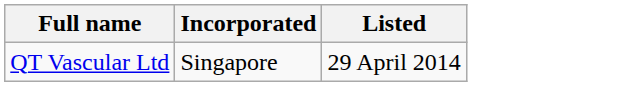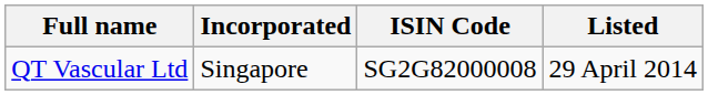 <table class="wikitable">
 <tr>
 <th>Full name</th>
 <th>Incorporated</th>
+<th>ISIN Code</th>
 <th>Listed</th>
 </tr>
 <tr>
 <td><a href='#'>QT Vascular Ltd</a></td>
 <td>Singapore</td>
+<td>SG2G82000008</td>
 <td>29 April 2014</td>
 </tr>
 </table>
